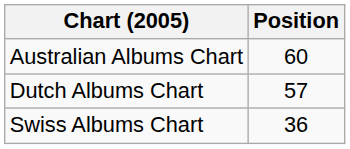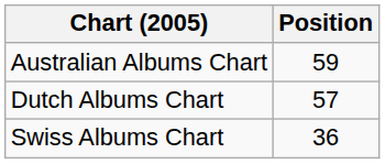 <table class="wikitable sortable" style="text-align:center;">
 <tr>
 <th>Chart (2005)</th>
 <th>Position</th>
 </tr>
 <tr>
 <td align="left">Australian Albums Chart</td>
-<td>60</td>
+<td>59</td>
 </tr>
 <tr>
 <td align="left">Dutch Albums Chart</td>
 <td>57</td>
 </tr>
 <tr>
 <td align="left">Swiss Albums Chart</td>
 <td>36</td>
 </tr>
 </table>
